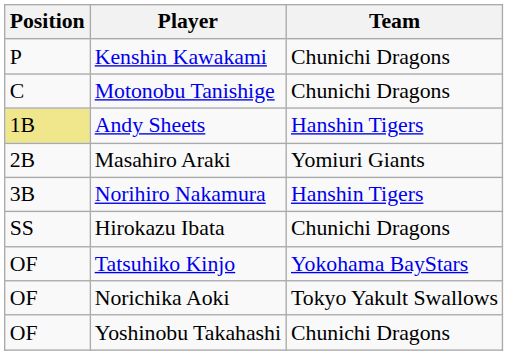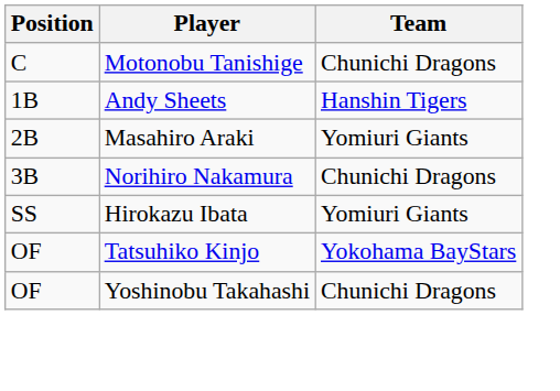 <table class="wikitable">
 <tr>
 <th>Position</th>
 <th>Player</th>
 <th>Team</th>
 </tr>
 <tr>
-<td>P</td>
-<td><a href='#'>Kenshin Kawakami</a></td>
-<td>Chunichi Dragons</td>
-</tr>
-<tr>
 <td>C</td>
 <td><a href='#'>Motonobu Tanishige</a></td>
 <td>Chunichi Dragons</td>
 </tr>
 <tr>
-<td style="background: khaki;">1B</td>
+<td>1B</td>
 <td><a href='#'>Andy Sheets</a></td>
 <td><a href='#'>Hanshin Tigers</a></td>
 </tr>
 <tr>
 <td>2B</td>
 <td>Masahiro Araki</td>
 <td>Yomiuri Giants</td>
 </tr>
 <tr>
 <td>3B</td>
 <td><a href='#'>Norihiro Nakamura</a></td>
-<td><a href='#'>Hanshin Tigers</a></td>
+<td>Chunichi Dragons</td>
 </tr>
 <tr>
 <td>SS</td>
 <td>Hirokazu Ibata</td>
-<td>Chunichi Dragons</td>
+<td>Yomiuri Giants</td>
 </tr>
 <tr>
 <td>OF</td>
 <td><a href='#'>Tatsuhiko Kinjo</a></td>
 <td><a href='#'>Yokohama BayStars</a></td>
 </tr>
 <tr>
 <td>OF</td>
-<td>Norichika Aoki</td>
-<td>Tokyo Yakult Swallows</td>
-</tr>
-<tr>
-<td>OF</td>
 <td>Yoshinobu Takahashi</td>
 <td>Chunichi Dragons</td>
 </tr>
 </table>
